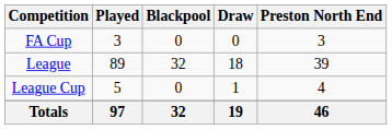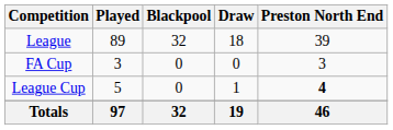 <table class="wikitable" style="text-align:center">
 <tr>
 <th>Competition</th>
 <th>Played</th>
 <th>Blackpool</th>
 <th>Draw</th>
 <th>Preston North End</th>
 </tr>
 <tr>
+<td><a href='#'>League</a></td>
+<td>89</td>
+<td>32</td>
+<td>18</td>
+<td>39</td>
+</tr>
+<tr>
 <td><a href='#'>FA Cup</a></td>
 <td>3</td>
 <td>0</td>
 <td>0</td>
 <td>3</td>
 </tr>
 <tr>
-<td><a href='#'>League</a></td>
-<td>89</td>
-<td>32</td>
-<td>18</td>
-<td>39</td>
-</tr>
-<tr>
 <td><a href='#'>League Cup</a></td>
 <td>5</td>
 <td>0</td>
 <td>1</td>
-<td>4</td>
+<td><strong>4</strong></td>
 </tr>
 <tr>
 </tr>
 <tr class="sortbottom">
 <th>Totals</th>
 <th>97</th>
 <th>32</th>
 <th>19</th>
 <th>46</th>
 </tr>
 </table>
